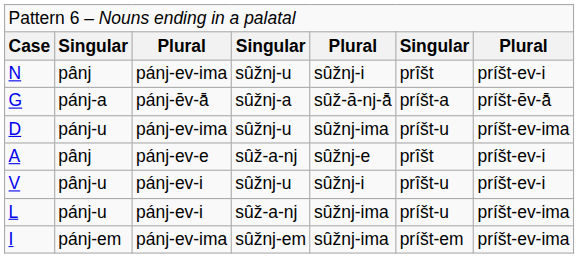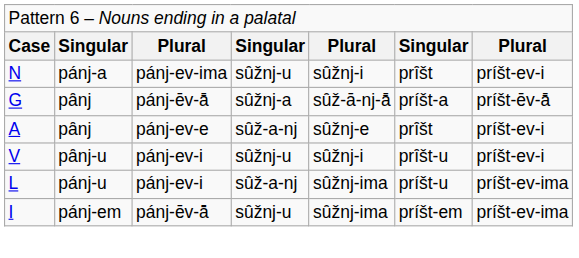 <table class="wikitable">
 <tr>
 <td colspan="7">Pattern 6 – <em>Nouns ending in a palatal</em></td>
 </tr>
 <tr>
 <th>Case</th>
 <th>Singular</th>
 <th>Plural</th>
 <th>Singular</th>
 <th>Plural</th>
 <th>Singular</th>
 <th>Plural</th>
 </tr>
 <tr>
 <td><a href='#'>N</a></td>
-<td>pȃnj</td>
+<td>pánj-a</td>
 <td>pánj-ev-ima</td>
 <td>sȗžnj-u</td>
 <td>sȗžnj-i</td>
 <td>prȋšt</td>
 <td>príšt-ev-i</td>
 </tr>
 <tr>
 <td><a href='#'>G</a></td>
-<td>pánj-a</td>
+<td>pȃnj</td>
 <td>pánj-ēv-ā̄</td>
 <td>sȗžnj-a</td>
 <td>sȗž-ā-nj-ā̄</td>
 <td>príšt-a</td>
 <td>príšt-ēv-ā̄</td>
-</tr>
-<tr>
-<td><a href='#'>D</a></td>
-<td>pánj-u</td>
-<td>pánj-ev-ima</td>
-<td>sȗžnj-u</td>
-<td>sȗžnj-ima</td>
-<td>príšt-u</td>
-<td>príšt-ev-ima</td>
 </tr>
 <tr>
 <td><a href='#'>A</a></td>
 <td>pȃnj</td>
 <td>pánj-ev-e</td>
 <td>sȗž-a-nj</td>
 <td>sȗžnj-e</td>
 <td>prȋšt</td>
 <td>príšt-ev-i</td>
 </tr>
 <tr>
 <td><a href='#'>V</a></td>
 <td>pȃnj-u</td>
 <td>pánj-ev-i</td>
 <td>sȗžnj-u</td>
 <td>sȗžnj-i</td>
 <td>prȋšt-u</td>
 <td>príšt-ev-i</td>
 </tr>
 <tr>
 <td><a href='#'>L</a></td>
 <td>pánj-u</td>
 <td>pánj-ev-i</td>
 <td>sȗž-a-nj</td>
 <td>sȗžnj-ima</td>
 <td>príšt-u</td>
 <td>príšt-ev-ima</td>
 </tr>
 <tr>
 <td><a href='#'>I</a></td>
 <td>pánj-em</td>
-<td>pánj-ev-ima</td>
-<td>sȗžnj-em</td>
+<td>pánj-ēv-ā̄</td>
+<td>sȗžnj-u</td>
 <td>sȗžnj-ima</td>
 <td>príšt-em</td>
 <td>príšt-ev-ima</td>
 </tr>
 </table>
